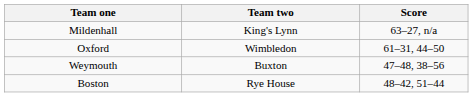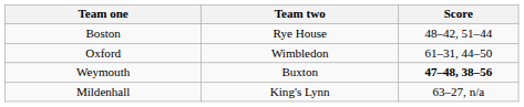 <table class="wikitable" style="text-align: center">
 <tr>
 <th width=250>Team one</th>
 <th width=250>Team two</th>
 <th width=150>Score</th>
 </tr>
 <tr>
-<td>Mildenhall</td>
-<td>King's Lynn</td>
-<td>63–27, n/a</td>
+<td>Boston</td>
+<td>Rye House</td>
+<td>48–42, 51–44</td>
 </tr>
 <tr>
 <td>Oxford</td>
 <td>Wimbledon</td>
 <td>61–31, 44–50</td>
 </tr>
 <tr>
 <td>Weymouth</td>
 <td>Buxton</td>
-<td>47–48, 38–56</td>
+<td><strong>47–48, 38–56</strong></td>
 </tr>
 <tr>
-<td>Boston</td>
-<td>Rye House</td>
-<td>48–42, 51–44</td>
+<td>Mildenhall</td>
+<td>King's Lynn</td>
+<td>63–27, n/a</td>
 </tr>
 </table>
